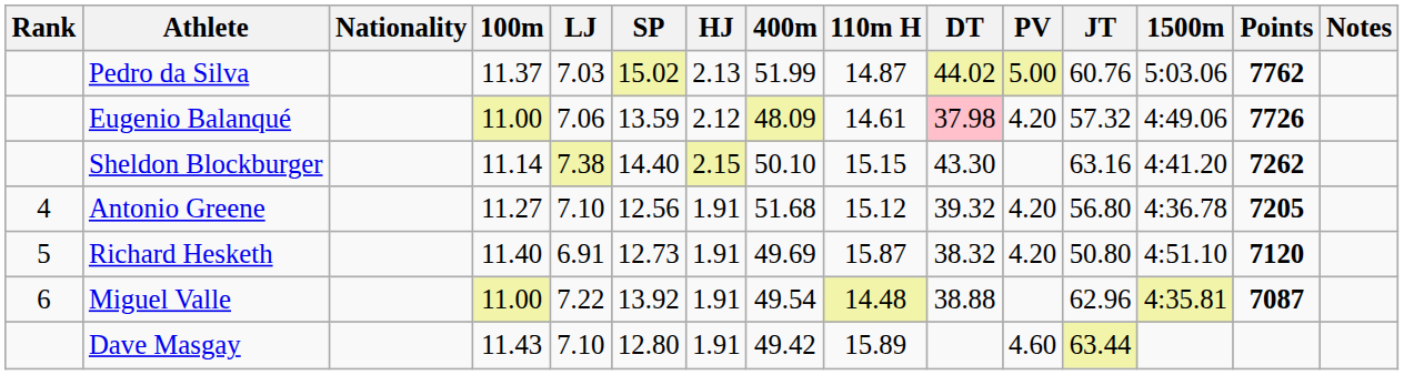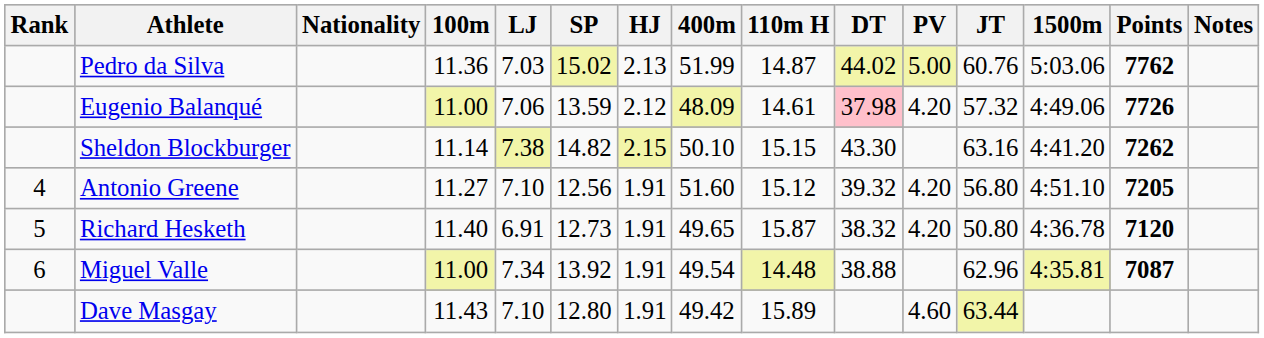 <table class="wikitable sortable" style=" text-align:center;font-size:95%">
 <tr>
 <th>Rank</th>
 <th>Athlete</th>
 <th>Nationality</th>
 <th>100m</th>
 <th>LJ</th>
 <th>SP</th>
 <th>HJ</th>
 <th>400m</th>
 <th>110m H</th>
 <th>DT</th>
 <th>PV</th>
 <th>JT</th>
 <th>1500m</th>
 <th>Points</th>
 <th>Notes</th>
 </tr>
 <tr>
 <td></td>
 <td align=left><a href='#'>Pedro da Silva</a></td>
 <td align=left></td>
-<td>11.37</td>
+<td>11.36</td>
 <td>7.03</td>
 <td bgcolor=#F2F5A9>15.02</td>
 <td>2.13</td>
 <td>51.99</td>
 <td>14.87</td>
 <td bgcolor=#F2F5A9>44.02</td>
 <td bgcolor=#F2F5A9>5.00</td>
 <td>60.76</td>
 <td>5:03.06</td>
 <td><strong>7762</strong></td>
 <td></td>
 </tr>
 <tr>
 <td></td>
 <td align=left><a href='#'>Eugenio Balanqué</a></td>
 <td align=left></td>
 <td bgcolor=#F2F5A9>11.00</td>
 <td>7.06</td>
 <td>13.59</td>
 <td>2.12</td>
 <td bgcolor=#F2F5A9>48.09</td>
 <td>14.61</td>
 <td style="background: pink;">37.98</td>
 <td>4.20</td>
 <td>57.32</td>
 <td>4:49.06</td>
 <td><strong>7726</strong></td>
 <td></td>
 </tr>
 <tr>
 <td></td>
 <td align=left><a href='#'>Sheldon Blockburger</a></td>
 <td align=left></td>
 <td>11.14</td>
 <td bgcolor=#F2F5A9>7.38</td>
-<td>14.40</td>
+<td>14.82</td>
 <td bgcolor=#F2F5A9>2.15</td>
 <td>50.10</td>
 <td>15.15</td>
 <td>43.30</td>
 <td></td>
 <td>63.16</td>
 <td>4:41.20</td>
 <td><strong>7262</strong></td>
 <td></td>
 </tr>
 <tr>
 <td>4</td>
 <td align=left><a href='#'>Antonio Greene</a></td>
 <td align=left></td>
 <td>11.27</td>
 <td>7.10</td>
 <td>12.56</td>
 <td>1.91</td>
-<td>51.68</td>
+<td>51.60</td>
 <td>15.12</td>
 <td>39.32</td>
 <td>4.20</td>
 <td>56.80</td>
-<td>4:36.78</td>
+<td>4:51.10</td>
 <td><strong>7205</strong></td>
 <td></td>
 </tr>
 <tr>
 <td>5</td>
 <td align=left><a href='#'>Richard Hesketh</a></td>
 <td align=left></td>
 <td>11.40</td>
 <td>6.91</td>
 <td>12.73</td>
 <td>1.91</td>
-<td>49.69</td>
+<td>49.65</td>
 <td>15.87</td>
 <td>38.32</td>
 <td>4.20</td>
 <td>50.80</td>
-<td>4:51.10</td>
+<td>4:36.78</td>
 <td><strong>7120</strong></td>
 <td></td>
 </tr>
 <tr>
 <td>6</td>
 <td align=left><a href='#'>Miguel Valle</a></td>
 <td align=left></td>
 <td bgcolor=#F2F5A9>11.00</td>
-<td>7.22</td>
+<td>7.34</td>
 <td>13.92</td>
 <td>1.91</td>
 <td>49.54</td>
 <td bgcolor=#F2F5A9>14.48</td>
 <td>38.88</td>
 <td></td>
 <td>62.96</td>
 <td bgcolor=#F2F5A9>4:35.81</td>
 <td><strong>7087</strong></td>
 <td></td>
 </tr>
 <tr>
 <td></td>
 <td align=left><a href='#'>Dave Masgay</a></td>
 <td align=left></td>
 <td>11.43</td>
 <td>7.10</td>
 <td>12.80</td>
 <td>1.91</td>
 <td>49.42</td>
 <td>15.89</td>
 <td></td>
 <td>4.60</td>
 <td bgcolor=#F2F5A9>63.44</td>
 <td></td>
 <td><strong></strong></td>
 <td></td>
 </tr>
 </table>
